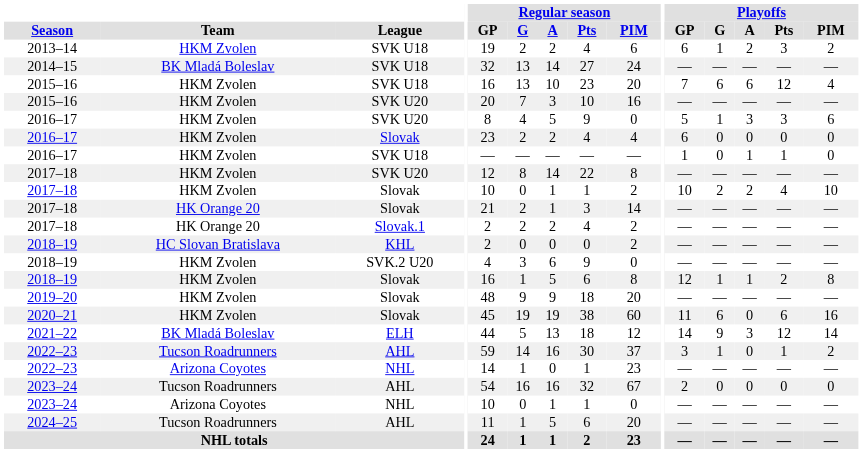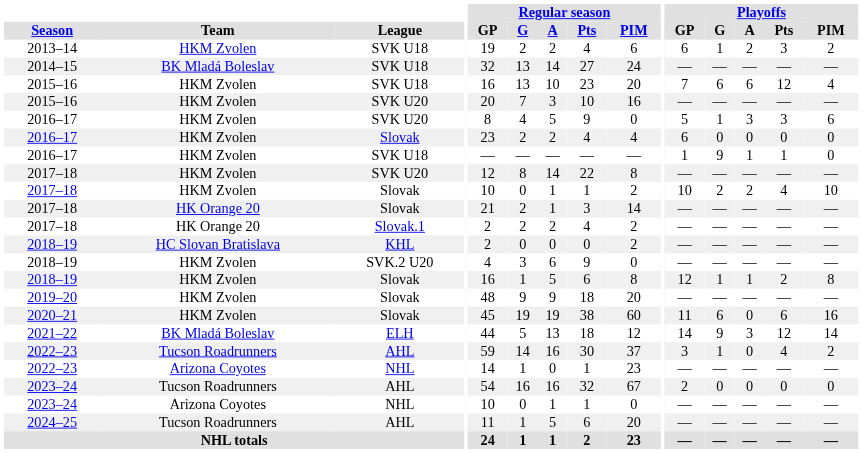 <table border="0" cellpadding="1" cellspacing="0" style="text-align:center; width:60em">
 <tr bgcolor="#e0e0e0">
 <th colspan="3" bgcolor="#ffffff"></th>
 <th rowspan="99" bgcolor="#ffffff"></th>
 <th colspan="5"><a href='#'>Regular season</a></th>
 <th rowspan="99" bgcolor="#ffffff"></th>
 <th colspan="5"><a href='#'>Playoffs</a></th>
 </tr>
 <tr bgcolor="#e0e0e0">
 <th><a href='#'>Season</a></th>
 <th>Team</th>
 <th>League</th>
 <th>GP</th>
 <th><a href='#'>G</a></th>
 <th><a href='#'>A</a></th>
 <th><a href='#'>Pts</a></th>
 <th><a href='#'>PIM</a></th>
 <th>GP</th>
 <th>G</th>
 <th>A</th>
 <th>Pts</th>
 <th>PIM</th>
 </tr>
 <tr>
 <td>2013–14</td>
 <td><a href='#'>HKM Zvolen</a></td>
 <td>SVK U18</td>
 <td>19</td>
 <td>2</td>
 <td>2</td>
 <td>4</td>
 <td>6</td>
 <td>6</td>
 <td>1</td>
 <td>2</td>
 <td>3</td>
 <td>2</td>
 </tr>
 <tr bgcolor="#f0f0f0">
 <td>2014–15</td>
 <td><a href='#'>BK Mladá Boleslav</a></td>
 <td>SVK U18</td>
 <td>32</td>
 <td>13</td>
 <td>14</td>
 <td>27</td>
 <td>24</td>
 <td>—</td>
 <td>—</td>
 <td>—</td>
 <td>—</td>
 <td>—</td>
 </tr>
 <tr>
 <td>2015–16</td>
 <td>HKM Zvolen</td>
 <td>SVK U18</td>
 <td>16</td>
 <td>13</td>
 <td>10</td>
 <td>23</td>
 <td>20</td>
 <td>7</td>
 <td>6</td>
 <td>6</td>
 <td>12</td>
 <td>4</td>
 </tr>
 <tr bgcolor="#f0f0f0">
 <td>2015–16</td>
 <td>HKM Zvolen</td>
 <td>SVK U20</td>
 <td>20</td>
 <td>7</td>
 <td>3</td>
 <td>10</td>
 <td>16</td>
 <td>—</td>
 <td>—</td>
 <td>—</td>
 <td>—</td>
 <td>—</td>
 </tr>
 <tr>
 <td>2016–17</td>
 <td>HKM Zvolen</td>
 <td>SVK U20</td>
 <td>8</td>
 <td>4</td>
 <td>5</td>
 <td>9</td>
 <td>0</td>
 <td>5</td>
 <td>1</td>
 <td>3</td>
 <td>3</td>
 <td>6</td>
 </tr>
 <tr bgcolor="#f0f0f0">
 <td><a href='#'>2016–17</a></td>
 <td>HKM Zvolen</td>
 <td><a href='#'>Slovak</a></td>
 <td>23</td>
 <td>2</td>
 <td>2</td>
 <td>4</td>
 <td>4</td>
 <td>6</td>
 <td>0</td>
 <td>0</td>
 <td>0</td>
 <td>0</td>
 </tr>
 <tr>
 <td>2016–17</td>
 <td>HKM Zvolen</td>
 <td>SVK U18</td>
 <td>—</td>
 <td>—</td>
 <td>—</td>
 <td>—</td>
 <td>—</td>
 <td>1</td>
-<td>0</td>
+<td>9</td>
 <td>1</td>
 <td>1</td>
 <td>0</td>
 </tr>
 <tr bgcolor="#f0f0f0">
 <td>2017–18</td>
 <td>HKM Zvolen</td>
 <td>SVK U20</td>
 <td>12</td>
 <td>8</td>
 <td>14</td>
 <td>22</td>
 <td>8</td>
 <td>—</td>
 <td>—</td>
 <td>—</td>
 <td>—</td>
 <td>—</td>
 </tr>
 <tr>
 <td><a href='#'>2017–18</a></td>
 <td>HKM Zvolen</td>
 <td>Slovak</td>
 <td>10</td>
 <td>0</td>
 <td>1</td>
 <td>1</td>
 <td>2</td>
 <td>10</td>
 <td>2</td>
 <td>2</td>
 <td>4</td>
 <td>10</td>
 </tr>
 <tr bgcolor="#f0f0f0">
 <td>2017–18</td>
 <td><a href='#'>HK Orange 20</a></td>
 <td>Slovak</td>
 <td>21</td>
 <td>2</td>
 <td>1</td>
 <td>3</td>
 <td>14</td>
 <td>—</td>
 <td>—</td>
 <td>—</td>
 <td>—</td>
 <td>—</td>
 </tr>
 <tr>
 <td 2017–18 Slovak 1. Liga season>2017–18</td>
 <td>HK Orange 20</td>
 <td><a href='#'>Slovak.1</a></td>
 <td>2</td>
 <td>2</td>
 <td>2</td>
 <td>4</td>
 <td>2</td>
 <td>—</td>
 <td>—</td>
 <td>—</td>
 <td>—</td>
 <td>—</td>
 </tr>
 <tr bgcolor="#f0f0f0">
 <td><a href='#'>2018–19</a></td>
 <td><a href='#'>HC Slovan Bratislava</a></td>
 <td><a href='#'>KHL</a></td>
 <td>2</td>
 <td>0</td>
 <td>0</td>
 <td>0</td>
 <td>2</td>
 <td>—</td>
 <td>—</td>
 <td>—</td>
 <td>—</td>
 <td>—</td>
 </tr>
 <tr>
 <td>2018–19</td>
 <td>HKM Zvolen</td>
 <td>SVK.2 U20</td>
 <td>4</td>
 <td>3</td>
 <td>6</td>
 <td>9</td>
 <td>0</td>
 <td>—</td>
 <td>—</td>
 <td>—</td>
 <td>—</td>
 <td>—</td>
 </tr>
 <tr bgcolor="#f0f0f0">
 <td><a href='#'>2018–19</a></td>
 <td>HKM Zvolen</td>
 <td>Slovak</td>
 <td>16</td>
 <td>1</td>
 <td>5</td>
 <td>6</td>
 <td>8</td>
 <td>12</td>
 <td>1</td>
 <td>1</td>
 <td>2</td>
 <td>8</td>
 </tr>
 <tr>
 <td><a href='#'>2019–20</a></td>
 <td>HKM Zvolen</td>
 <td>Slovak</td>
 <td>48</td>
 <td>9</td>
 <td>9</td>
 <td>18</td>
 <td>20</td>
 <td>—</td>
 <td>—</td>
 <td>—</td>
 <td>—</td>
 <td>—</td>
 </tr>
 <tr bgcolor="#f0f0f0">
 <td><a href='#'>2020–21</a></td>
 <td>HKM Zvolen</td>
 <td>Slovak</td>
 <td>45</td>
 <td>19</td>
 <td>19</td>
 <td>38</td>
 <td>60</td>
 <td>11</td>
 <td>6</td>
 <td>0</td>
 <td>6</td>
 <td>16</td>
 </tr>
 <tr>
 <td><a href='#'>2021–22</a></td>
 <td><a href='#'>BK Mladá Boleslav</a></td>
 <td><a href='#'>ELH</a></td>
 <td>44</td>
 <td>5</td>
 <td>13</td>
 <td>18</td>
 <td>12</td>
 <td>14</td>
 <td>9</td>
 <td>3</td>
 <td>12</td>
 <td>14</td>
 </tr>
 <tr bgcolor="#f0f0f0">
 <td><a href='#'>2022–23</a></td>
 <td><a href='#'>Tucson Roadrunners</a></td>
 <td><a href='#'>AHL</a></td>
 <td>59</td>
 <td>14</td>
 <td>16</td>
 <td>30</td>
 <td>37</td>
 <td>3</td>
 <td>1</td>
 <td>0</td>
-<td>1</td>
+<td>4</td>
 <td>2</td>
 </tr>
 <tr>
 <td><a href='#'>2022–23</a></td>
 <td><a href='#'>Arizona Coyotes</a></td>
 <td><a href='#'>NHL</a></td>
 <td>14</td>
 <td>1</td>
 <td>0</td>
 <td>1</td>
 <td>23</td>
 <td>—</td>
 <td>—</td>
 <td>—</td>
 <td>—</td>
 <td>—</td>
 </tr>
 <tr bgcolor="#f0f0f0">
 <td><a href='#'>2023–24</a></td>
 <td>Tucson Roadrunners</td>
 <td>AHL</td>
 <td>54</td>
 <td>16</td>
 <td>16</td>
 <td>32</td>
 <td>67</td>
 <td>2</td>
 <td>0</td>
 <td>0</td>
 <td>0</td>
 <td>0</td>
 </tr>
 <tr>
 <td><a href='#'>2023–24</a></td>
 <td>Arizona Coyotes</td>
 <td>NHL</td>
 <td>10</td>
 <td>0</td>
 <td>1</td>
 <td>1</td>
 <td>0</td>
 <td>—</td>
 <td>—</td>
 <td>—</td>
 <td>—</td>
 <td>—</td>
 </tr>
 <tr bgcolor="#f0f0f0">
 <td><a href='#'>2024–25</a></td>
 <td>Tucson Roadrunners</td>
 <td>AHL</td>
 <td>11</td>
 <td>1</td>
 <td>5</td>
 <td>6</td>
 <td>20</td>
 <td>—</td>
 <td>—</td>
 <td>—</td>
 <td>—</td>
 <td>—</td>
 </tr>
 <tr bgcolor="#e0e0e0">
 <th colspan="3">NHL totals</th>
 <th>24</th>
 <th>1</th>
 <th>1</th>
 <th>2</th>
 <th>23</th>
 <th>—</th>
 <th>—</th>
 <th>—</th>
 <th>—</th>
 <th>—</th>
 </tr>
 </table>
